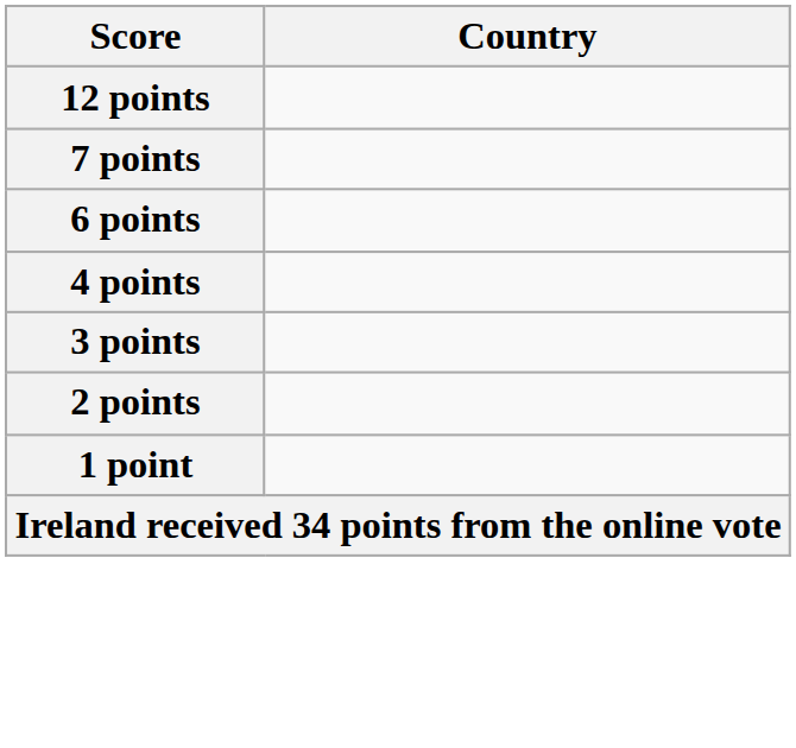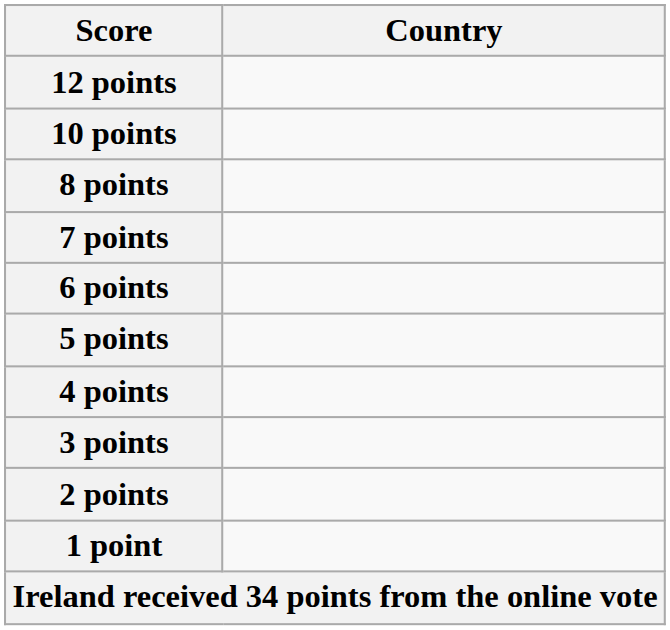 <table class="wikitable">
 <tr>
 <th scope="col" width="33%">Score</th>
 <th scope="col">Country</th>
 </tr>
 <tr>
 <th scope="row">12 points</th>
 <td></td>
 </tr>
 <tr>
+<th scope="row">10 points</th>
+<td></td>
+</tr>
+<tr>
+<th scope="row">8 points</th>
+<td></td>
+</tr>
+<tr>
 <th scope="row">7 points</th>
 <td></td>
 </tr>
 <tr>
 <th scope="row">6 points</th>
+<td></td>
+</tr>
+<tr>
+<th scope="row">5 points</th>
 <td></td>
 </tr>
 <tr>
 <th scope="row">4 points</th>
 <td></td>
 </tr>
 <tr>
 <th scope="row">3 points</th>
 <td></td>
 </tr>
 <tr>
 <th scope="row">2 points</th>
 <td></td>
 </tr>
 <tr>
 <th scope="row">1 point</th>
 <td></td>
 </tr>
 <tr>
 <th colspan="2">Ireland received 34 points from the online vote</th>
 </tr>
 </table>
